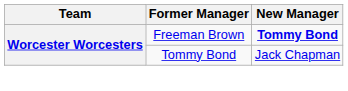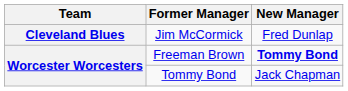 <table class="wikitable plainrowheaders" style="text-align:center;">
 <tr>
 <th scope="col">Team</th>
 <th scope="col">Former Manager</th>
 <th scope="col">New Manager</th>
+</tr>
+<tr>
+<th scope="row" style="text-align:center;"><a href='#'>Cleveland Blues</a></th>
+<td><a href='#'>Jim McCormick</a></td>
+<td><a href='#'>Fred Dunlap</a></td>
 </tr>
 <tr>
 <th rowspan="2" scope="row" style="text-align:center;"><a href='#'>Worcester Worcesters</a></th>
 <td><a href='#'>Freeman Brown</a></td>
 <td><strong><a href='#'>Tommy Bond</a></strong></td>
 </tr>
 <tr>
 <td><a href='#'>Tommy Bond</a></td>
 <td><a href='#'>Jack Chapman</a></td>
 </tr>
 </table>
